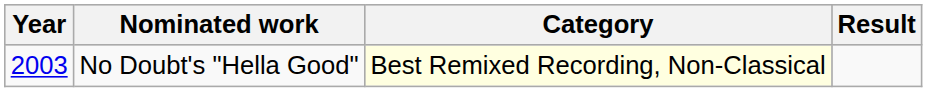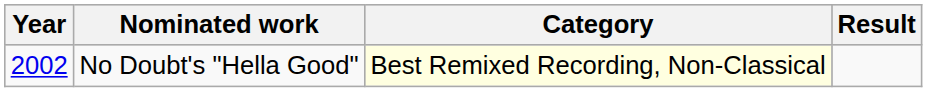 <table class=wikitable>
 <tr>
 <th>Year</th>
 <th>Nominated work</th>
 <th>Category</th>
 <th>Result</th>
 </tr>
 <tr>
-<td><a href='#'>2003</a></td>
+<td><a href='#'>2002</a></td>
 <td>No Doubt's "Hella Good"</td>
 <td style="background: lightyellow;">Best Remixed Recording, Non-Classical</td>
 <td></td>
 </tr>
 </table>
